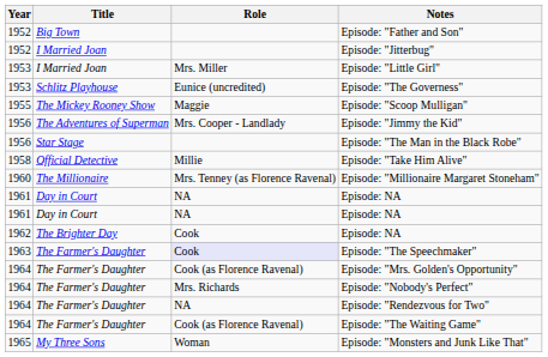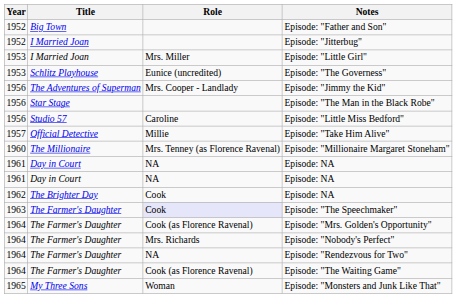 <table class="wikitable sortable">
 <tr>
 <th>Year</th>
 <th>Title</th>
 <th>Role</th>
 <th>Notes</th>
 </tr>
 <tr>
 <td>1952</td>
 <td><em><a href='#'>Big Town</a></em></td>
 <td></td>
 <td>Episode: "Father and Son"</td>
 </tr>
 <tr>
 <td>1952</td>
 <td><em><a href='#'>I Married Joan</a></em></td>
 <td></td>
 <td>Episode: "Jitterbug"</td>
 </tr>
 <tr>
 <td>1953</td>
 <td><em>I Married Joan</em></td>
 <td>Mrs. Miller</td>
 <td>Episode: "Little Girl"</td>
 </tr>
 <tr>
 <td>1953</td>
 <td><em><a href='#'>Schlitz Playhouse</a></em></td>
 <td>Eunice (uncredited)</td>
 <td>Episode: "The Governess"</td>
 </tr>
 <tr>
-<td>1955</td>
-<td><em><a href='#'>The Mickey Rooney Show</a></em></td>
-<td>Maggie</td>
-<td>Episode: "Scoop Mulligan"</td>
-</tr>
-<tr>
 <td>1956</td>
 <td><em><a href='#'>The Adventures of Superman</a></em></td>
 <td>Mrs. Cooper - Landlady</td>
 <td>Episode: "Jimmy the Kid"</td>
 </tr>
 <tr>
 <td>1956</td>
 <td><em><a href='#'>Star Stage</a></em></td>
 <td></td>
 <td>Episode: "The Man in the Black Robe"</td>
 </tr>
 <tr>
-<td>1958</td>
+<td>1956</td>
+<td><em><a href='#'>Studio 57</a></em></td>
+<td>Caroline</td>
+<td>Episode: "Little Miss Bedford"</td>
+</tr>
+<tr>
+<td>1957</td>
 <td><em><a href='#'>Official Detective</a></em></td>
 <td>Millie</td>
 <td>Episode: "Take Him Alive"</td>
 </tr>
 <tr>
 <td>1960</td>
 <td><em><a href='#'>The Millionaire</a></em></td>
 <td>Mrs. Tenney (as Florence Ravenal)</td>
 <td>Episode: "Millionaire Margaret Stoneham"</td>
 </tr>
 <tr>
 <td>1961</td>
 <td><em><a href='#'>Day in Court</a></em></td>
 <td>NA</td>
 <td>Episode: NA</td>
 </tr>
 <tr>
 <td>1961</td>
 <td><em>Day in Court</em></td>
 <td>NA</td>
 <td>Episode: NA</td>
 </tr>
 <tr>
 <td>1962</td>
 <td><em><a href='#'>The Brighter Day</a></em></td>
 <td>Cook</td>
 <td>Episode: NA</td>
 </tr>
 <tr>
 <td>1963</td>
 <td><em><a href='#'>The Farmer's Daughter</a></em></td>
 <td style="background: lavender;">Cook</td>
 <td>Episode: "The Speechmaker"</td>
 </tr>
 <tr>
 <td>1964</td>
 <td><em>The Farmer's Daughter</em></td>
 <td>Cook (as Florence Ravenal)</td>
 <td>Episode: "Mrs. Golden's Opportunity"</td>
 </tr>
 <tr>
 <td>1964</td>
 <td><em>The Farmer's Daughter</em></td>
 <td>Mrs. Richards</td>
 <td>Episode: "Nobody's Perfect"</td>
 </tr>
 <tr>
 <td>1964</td>
 <td><em>The Farmer's Daughter</em></td>
 <td>NA</td>
 <td>Episode: "Rendezvous for Two"</td>
 </tr>
 <tr>
 <td>1964</td>
 <td><em>The Farmer's Daughter</em></td>
 <td>Cook (as Florence Ravenal)</td>
 <td>Episode: "The Waiting Game"</td>
 </tr>
 <tr>
 <td>1965</td>
 <td><em><a href='#'>My Three Sons</a></em></td>
 <td>Woman</td>
 <td>Episode: "Monsters and Junk Like That"</td>
 </tr>
 </table>
